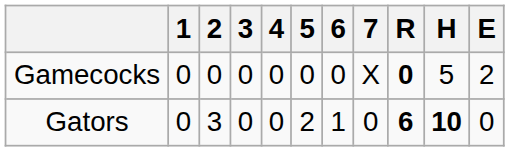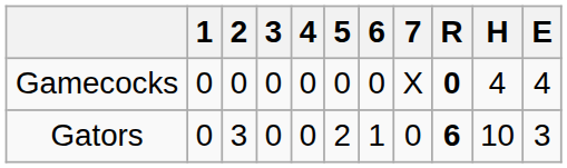 <table align = right border="2" cellpadding="4" cellspacing="0" style="margin: 1em 1em 1em 1em; background: #F9F9F9; border: 1px #aaa solid; border-collapse: collapse;">
 <tr align=center style="background: #F2F2F2;">
 <th></th>
 <th>1</th>
 <th>2</th>
 <th>3</th>
 <th>4</th>
 <th>5</th>
 <th>6</th>
 <th>7</th>
 <th>R</th>
 <th>H</th>
 <th>E</th>
 </tr>
 <tr align=center>
 <td>Gamecocks</td>
 <td>0</td>
 <td>0</td>
 <td>0</td>
 <td>0</td>
 <td>0</td>
 <td>0</td>
 <td>X</td>
 <td><strong>0</strong></td>
-<td>5</td>
-<td>2</td>
+<td>4</td>
+<td>4</td>
 </tr>
 <tr align=center>
 <td>Gators</td>
 <td>0</td>
 <td>3</td>
 <td>0</td>
 <td>0</td>
 <td>2</td>
 <td>1</td>
 <td>0</td>
 <td><strong>6</strong></td>
-<td><strong>10</strong></td>
-<td>0</td>
+<td>10</td>
+<td>3</td>
 </tr>
 </table>
